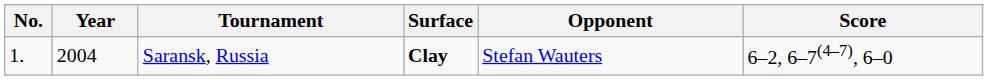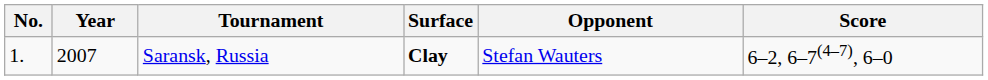 <table class="sortable wikitable" style=font-size:97%>
 <tr>
 <th width=30>No.</th>
 <th width=60>Year</th>
 <th width=200>Tournament</th>
 <th width=50>Surface</th>
 <th width=200>Opponent</th>
 <th width=180>Score</th>
 </tr>
 <tr>
 <td>1.</td>
-<td>2004</td>
+<td>2007</td>
 <td> <a href='#'>Saransk</a>, <a href='#'>Russia</a></td>
 <td><strong>Clay</strong></td>
 <td> <a href='#'>Stefan Wauters</a></td>
 <td>6–2, 6–7<sup>(4–7)</sup>, 6–0</td>
 </tr>
 </table>
